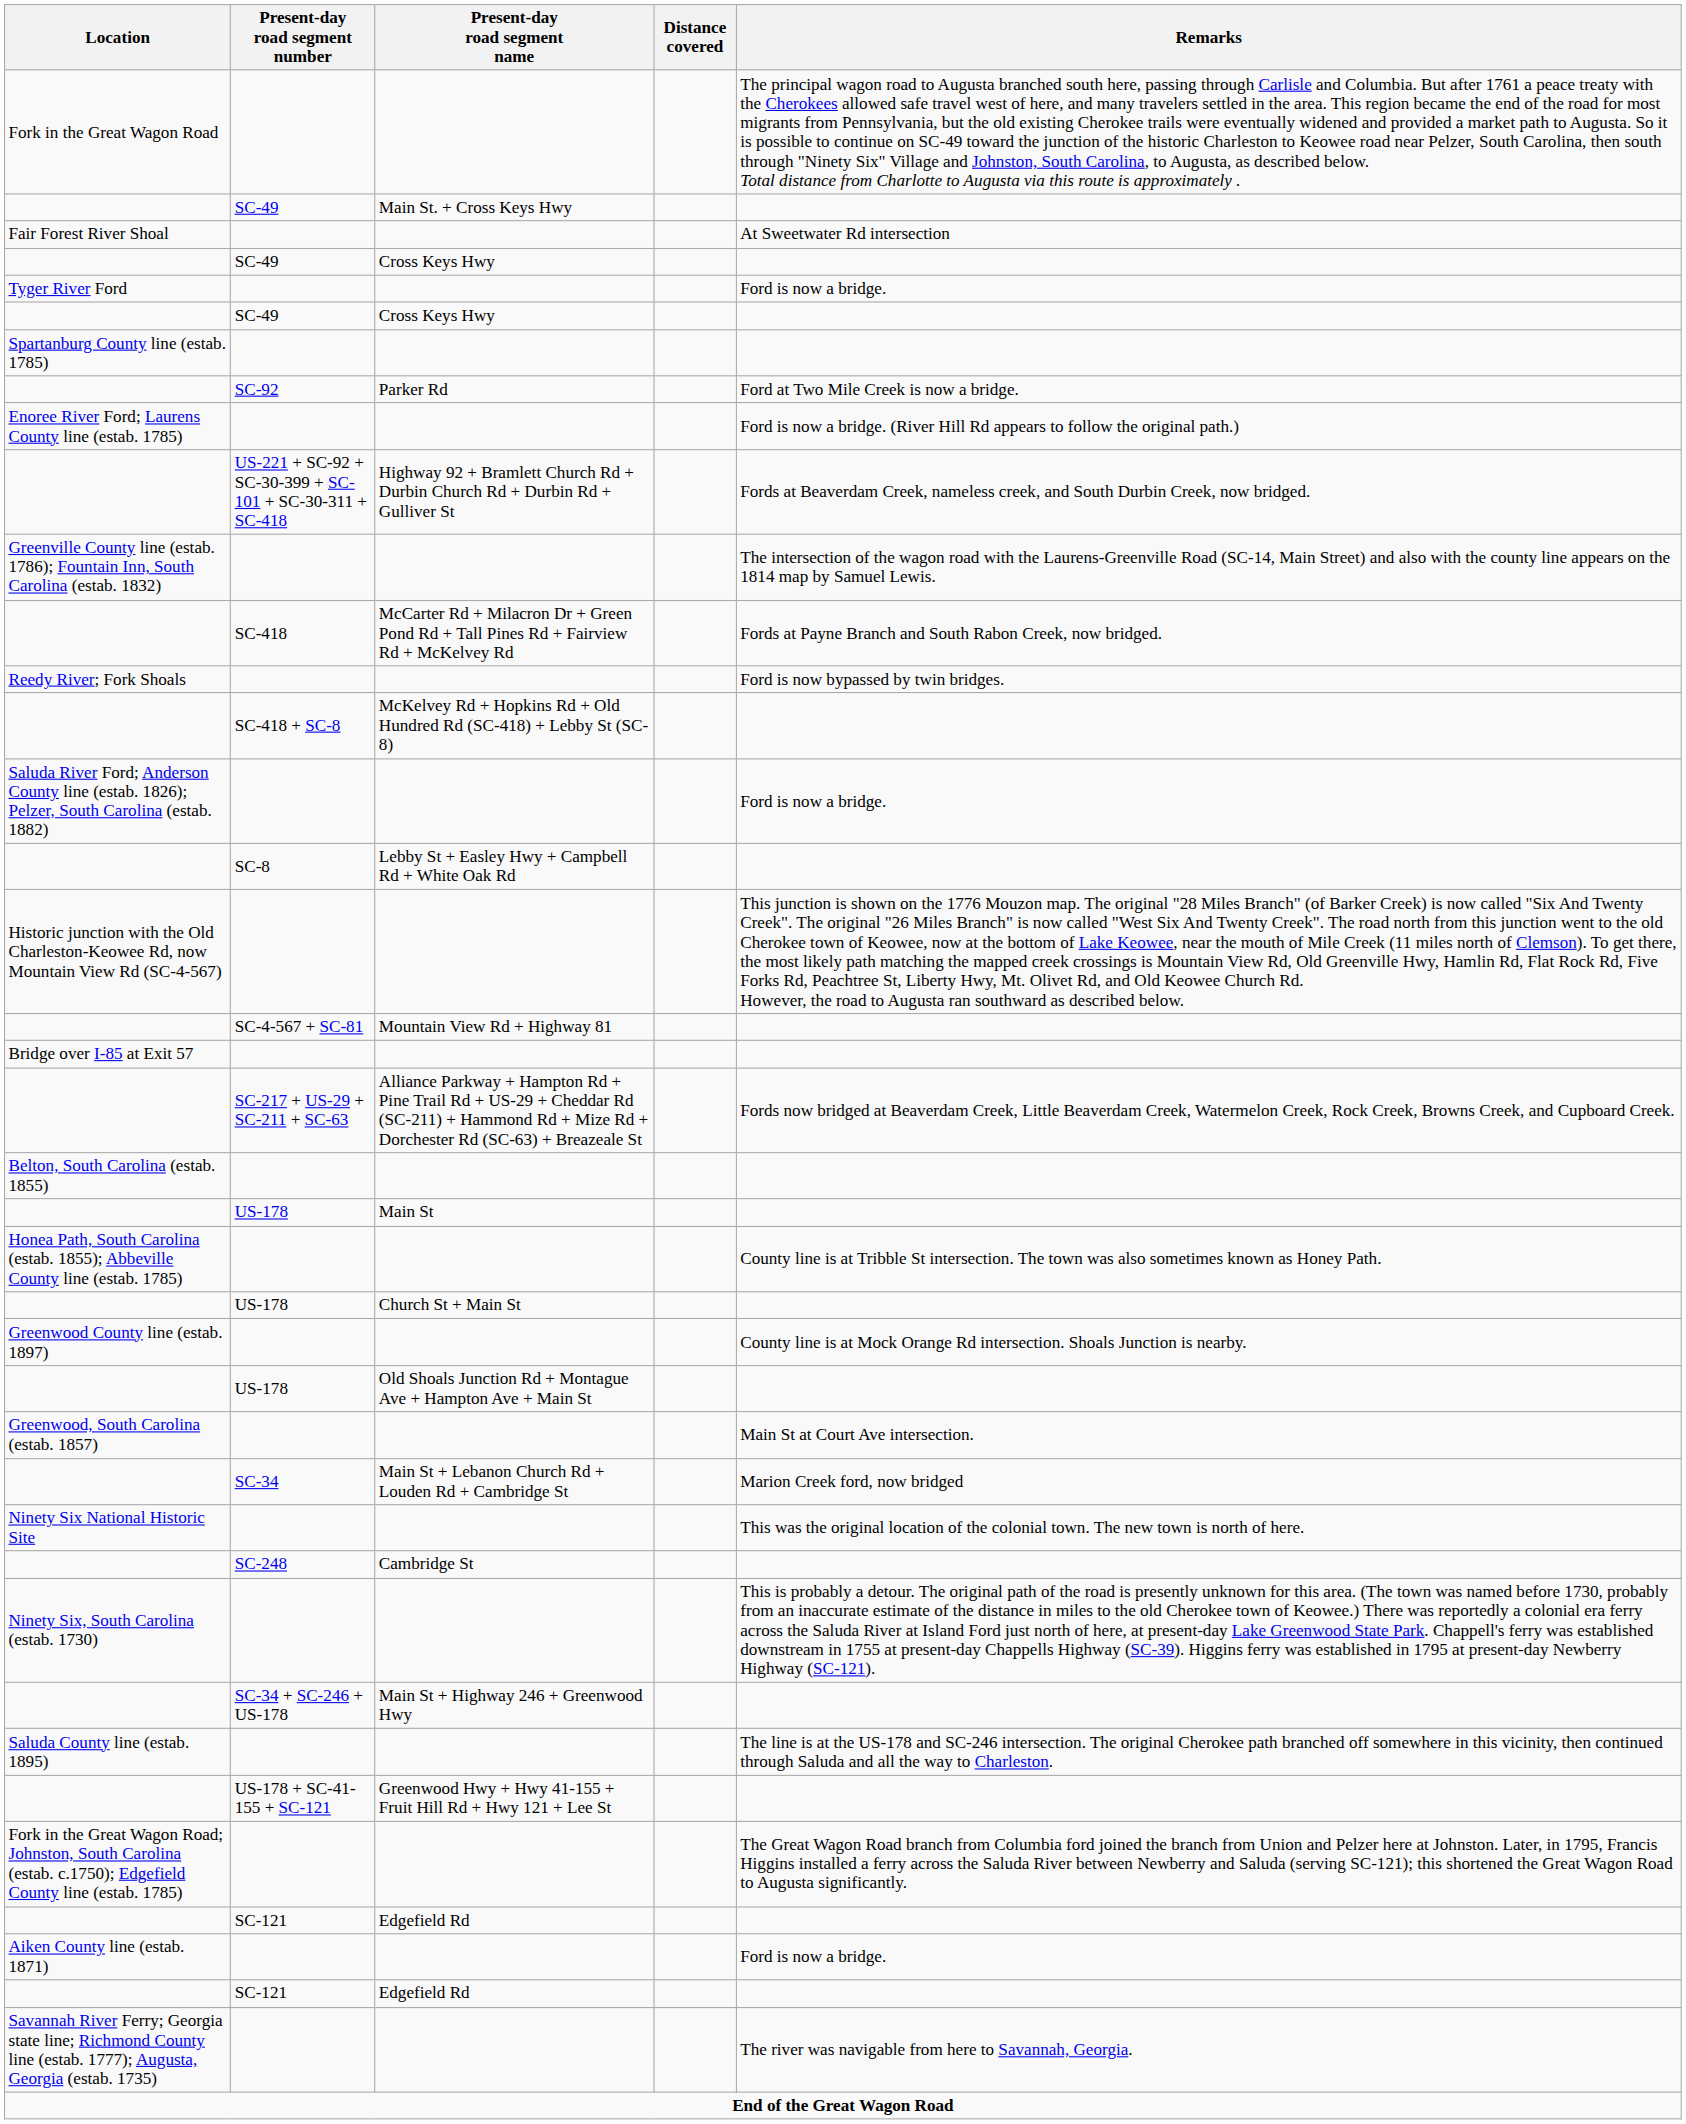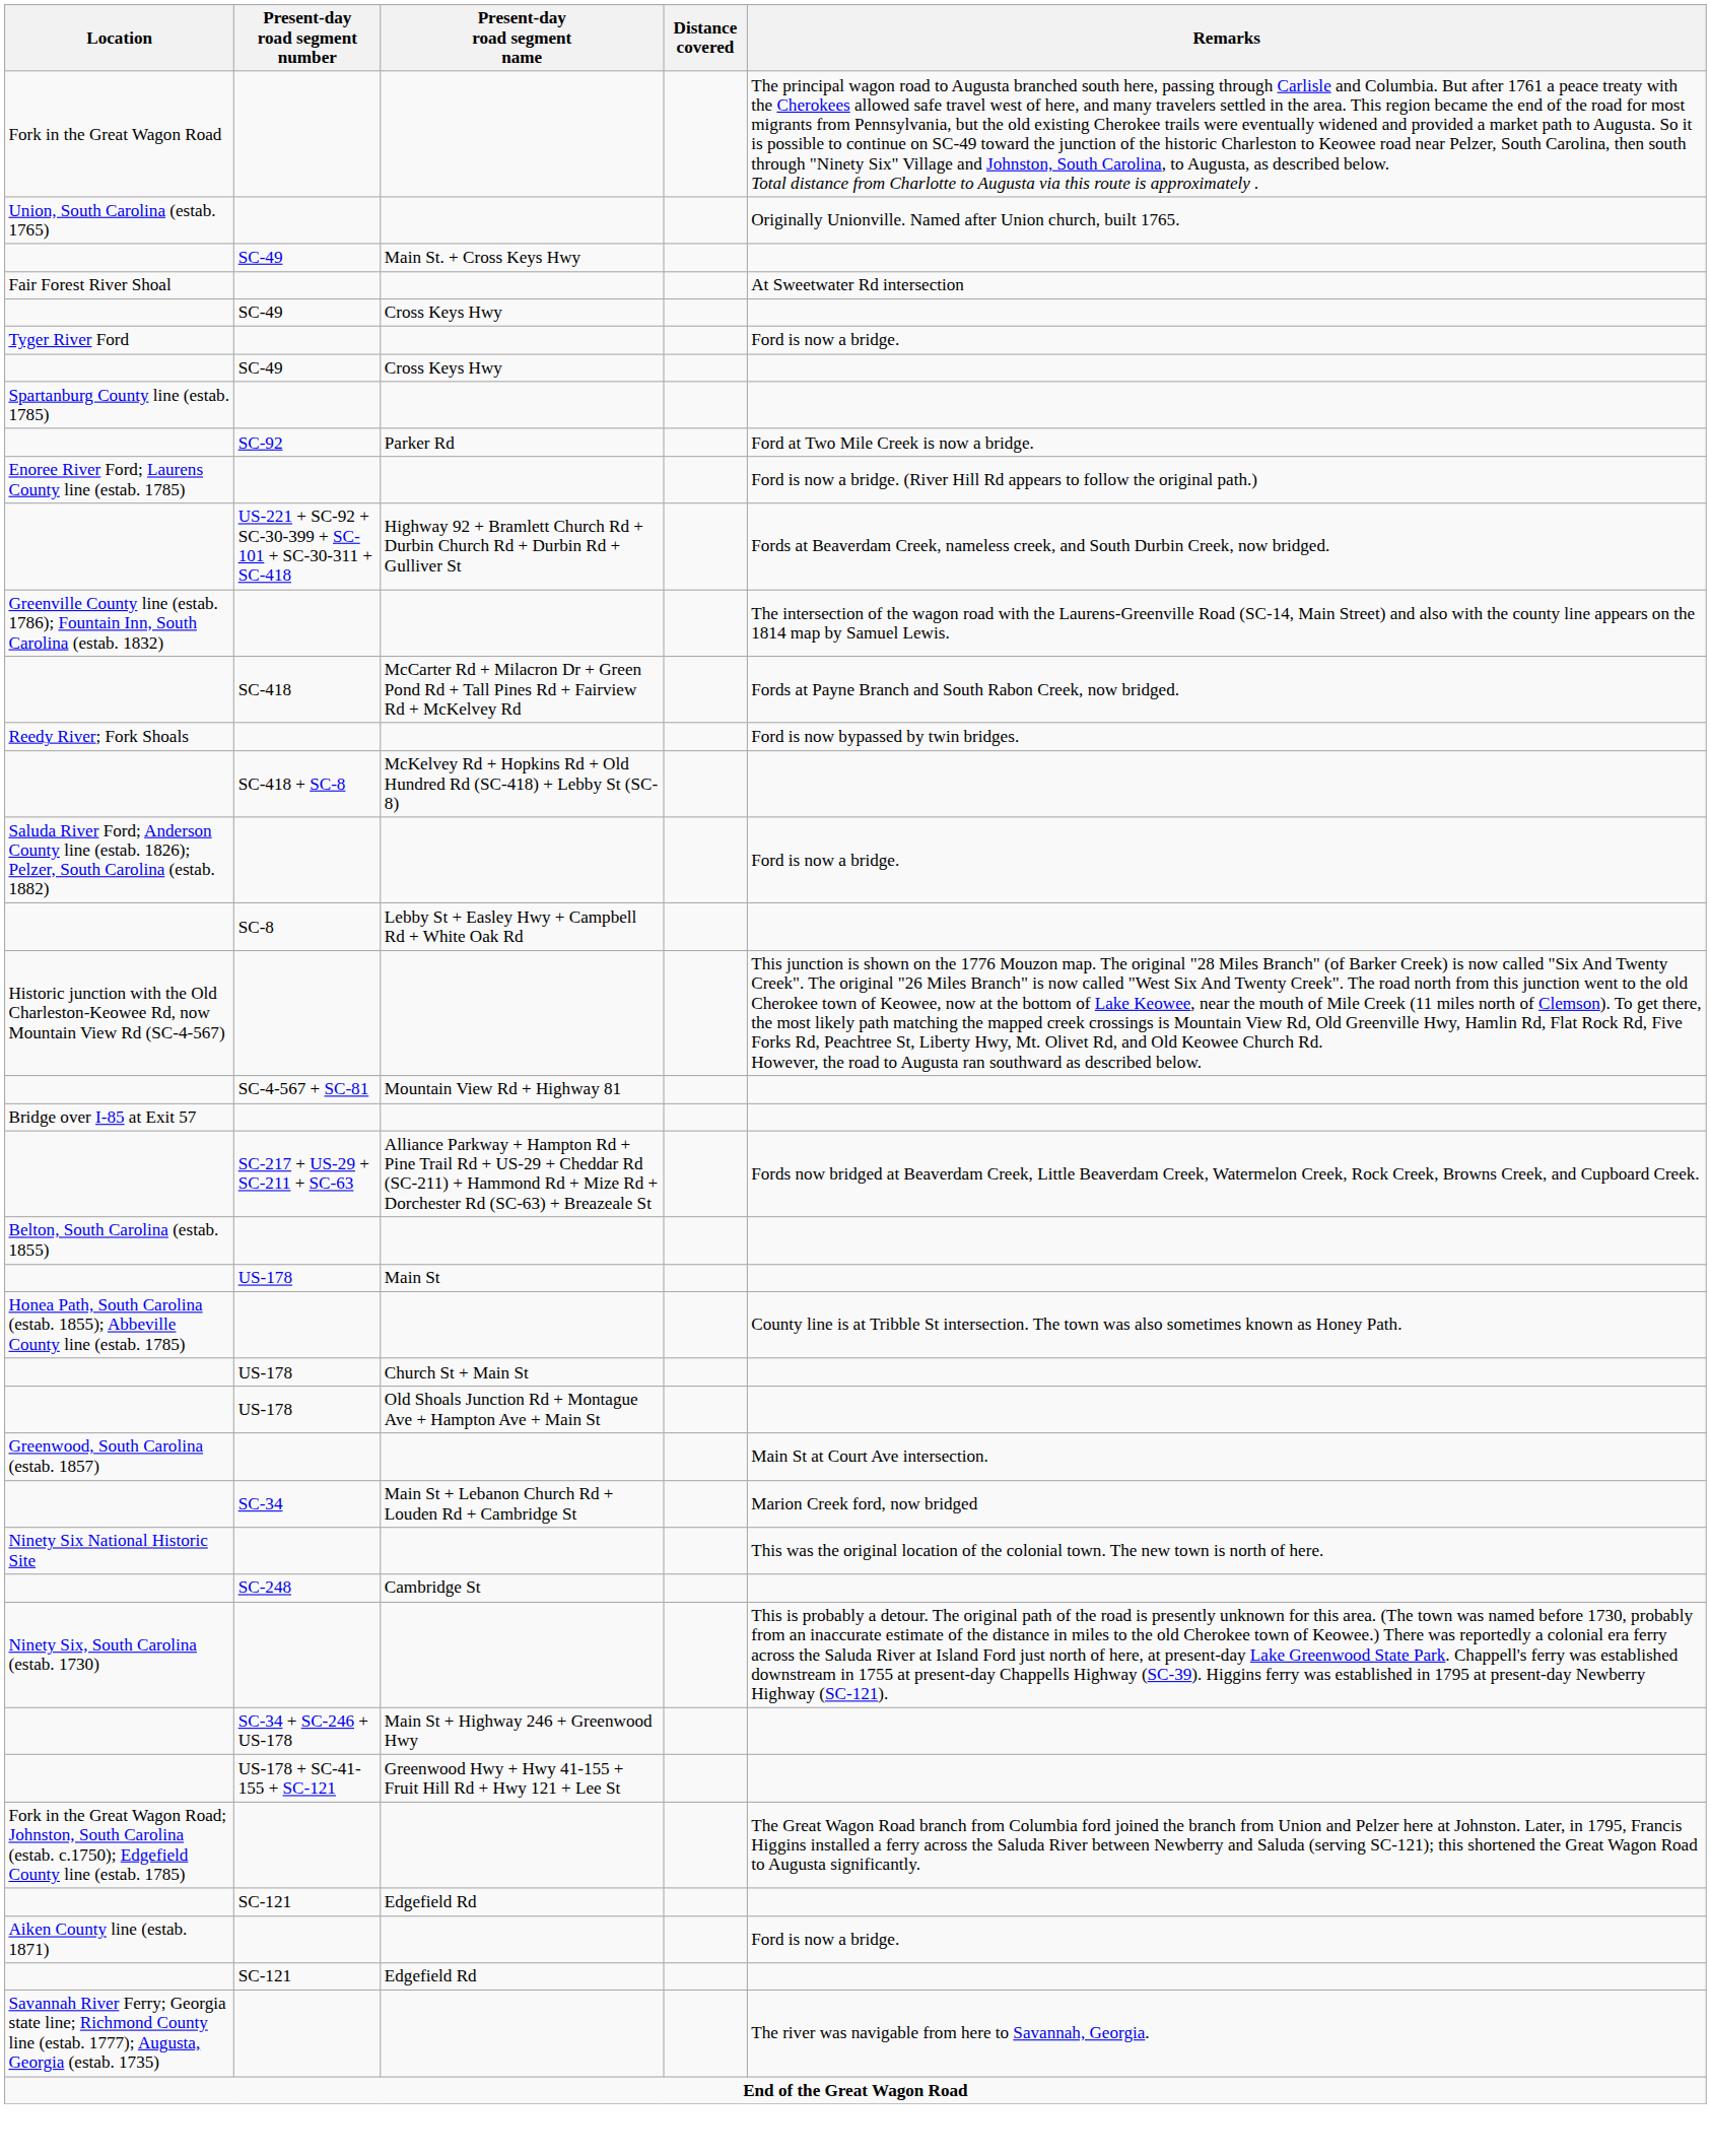 <table class="wikitable">
 <tr>
 <th>Location</th>
 <th>Present-day <br> road segment <br> number</th>
 <th>Present-day <br> road segment <br> name</th>
 <th>Distance covered</th>
 <th>Remarks</th>
 </tr>
 <tr>
 <td>Fork in the Great Wagon Road</td>
 <td></td>
 <td></td>
 <td></td>
 <td>The principal wagon road to Augusta branched south here, passing through <a href='#'>Carlisle</a> and Columbia. But after 1761 a peace treaty with the <a href='#'>Cherokees</a> allowed safe travel west of here, and many travelers settled in the area. This region became the end of the road for most migrants from Pennsylvania, but the old existing Cherokee trails were eventually widened and provided a market path to Augusta. So it is possible to continue on SC-49 toward the junction of the historic Charleston to Keowee road near Pelzer, South Carolina, then south through "Ninety Six" Village and <a href='#'>Johnston, South Carolina</a>, to Augusta, as described below.<br><em>Total distance from Charlotte to Augusta via this route is approximately .</em></td>
+</tr>
+<tr>
+<td><a href='#'>Union, South Carolina</a> (estab. 1765)</td>
+<td></td>
+<td></td>
+<td></td>
+<td>Originally Unionville.  Named after Union church, built 1765.</td>
 </tr>
 <tr>
 <td></td>
 <td><a href='#'>SC-49</a></td>
 <td>Main St. + Cross Keys Hwy</td>
 <td align=center></td>
 <td></td>
 </tr>
 <tr>
 <td>Fair Forest River Shoal</td>
 <td></td>
 <td></td>
 <td></td>
 <td>At Sweetwater Rd intersection</td>
 </tr>
 <tr>
 <td></td>
 <td>SC-49</td>
 <td>Cross Keys Hwy</td>
 <td align=center></td>
 <td></td>
 </tr>
 <tr>
 <td><a href='#'>Tyger River</a> Ford</td>
 <td></td>
 <td></td>
 <td></td>
 <td>Ford is now a bridge.</td>
 </tr>
 <tr>
 <td></td>
 <td>SC-49</td>
 <td>Cross Keys Hwy</td>
 <td align=center></td>
 <td></td>
 </tr>
 <tr>
 <td><a href='#'>Spartanburg County</a> line (estab. 1785)</td>
 <td></td>
 <td></td>
 <td></td>
 <td></td>
 </tr>
 <tr>
 <td></td>
 <td><a href='#'>SC-92</a></td>
 <td>Parker Rd</td>
 <td align=center></td>
 <td>Ford at Two Mile Creek is now a bridge.</td>
 </tr>
 <tr>
 <td><a href='#'>Enoree River</a> Ford; <a href='#'>Laurens County</a> line (estab. 1785)</td>
 <td></td>
 <td></td>
 <td></td>
 <td>Ford is now a bridge.  (River Hill Rd appears to follow the original path.)</td>
 </tr>
 <tr>
 <td></td>
 <td><a href='#'>US-221</a> + SC-92 + SC-30-399 + <a href='#'>SC-101</a> + SC-30-311 + <a href='#'>SC-418</a></td>
 <td>Highway 92 +  Bramlett Church Rd + Durbin Church Rd + Durbin Rd + Gulliver St</td>
 <td align=center></td>
 <td>Fords at Beaverdam Creek, nameless creek, and South Durbin Creek, now bridged.</td>
 </tr>
 <tr>
 <td><a href='#'>Greenville County</a> line (estab. 1786); <a href='#'>Fountain Inn, South Carolina</a> (estab. 1832)</td>
 <td></td>
 <td></td>
 <td></td>
 <td>The intersection of the wagon road with the Laurens-Greenville Road (SC-14, Main Street) and also with the county line appears on the 1814 map by Samuel Lewis.</td>
 </tr>
 <tr>
 <td></td>
 <td>SC-418</td>
 <td>McCarter Rd + Milacron Dr + Green Pond Rd + Tall Pines Rd + Fairview Rd + McKelvey Rd</td>
 <td align=center></td>
 <td>Fords at Payne Branch and South Rabon Creek, now bridged.</td>
 </tr>
 <tr>
 <td><a href='#'>Reedy River</a>; Fork Shoals</td>
 <td></td>
 <td></td>
 <td></td>
 <td>Ford is now bypassed by twin bridges.</td>
 </tr>
 <tr>
 <td></td>
 <td>SC-418 + <a href='#'>SC-8</a></td>
 <td>McKelvey Rd + Hopkins Rd + Old Hundred Rd (SC-418) + Lebby St (SC-8)</td>
 <td align=center></td>
 <td></td>
 </tr>
 <tr>
 <td><a href='#'>Saluda River</a> Ford; <a href='#'>Anderson County</a> line (estab. 1826); <a href='#'>Pelzer, South Carolina</a> (estab. 1882)</td>
 <td></td>
 <td></td>
 <td></td>
 <td>Ford is now a bridge.</td>
 </tr>
 <tr>
 <td></td>
 <td>SC-8</td>
 <td>Lebby St + Easley Hwy + Campbell Rd + White Oak Rd</td>
 <td align=center></td>
 <td></td>
 </tr>
 <tr>
 <td>Historic junction with the Old Charleston-Keowee Rd, now Mountain View Rd (SC-4-567)</td>
 <td></td>
 <td></td>
 <td></td>
 <td>This junction is shown on the 1776 Mouzon map. The original "28 Miles Branch" (of Barker Creek) is now called "Six And Twenty Creek".  The original "26 Miles Branch" is now called "West Six And Twenty Creek". The road north from this junction went to the old Cherokee town of Keowee, now at the bottom of <a href='#'>Lake Keowee</a>, near the mouth of Mile Creek (11 miles north of <a href='#'>Clemson</a>). To get there, the most likely path matching the mapped creek crossings is Mountain View Rd, Old Greenville Hwy, Hamlin Rd, Flat Rock Rd, Five Forks Rd, Peachtree St, Liberty Hwy, Mt. Olivet Rd, and Old Keowee Church Rd.<br>However, the road to Augusta ran southward as described below.</td>
 </tr>
 <tr>
 <td></td>
 <td>SC-4-567 + <a href='#'>SC-81</a></td>
 <td>Mountain View Rd + Highway 81</td>
 <td align=center></td>
 <td></td>
 </tr>
 <tr>
 <td>Bridge over <a href='#'>I-85</a> at Exit 57</td>
 <td></td>
 <td></td>
 <td></td>
 <td></td>
 </tr>
 <tr>
 <td></td>
 <td><a href='#'>SC-217</a> + <a href='#'>US-29</a> + <a href='#'>SC-211</a> + <a href='#'>SC-63</a></td>
 <td>Alliance Parkway + Hampton Rd + Pine Trail Rd + US-29 + Cheddar Rd (SC-211) + Hammond Rd + Mize Rd + Dorchester Rd (SC-63) + Breazeale St</td>
 <td align=center></td>
 <td>Fords now bridged at Beaverdam Creek, Little Beaverdam Creek, Watermelon Creek, Rock Creek, Browns Creek, and Cupboard Creek.</td>
 </tr>
 <tr>
 <td><a href='#'>Belton, South Carolina</a> (estab. 1855)</td>
 <td></td>
 <td></td>
 <td></td>
 <td></td>
 </tr>
 <tr>
 <td></td>
 <td><a href='#'>US-178</a></td>
 <td>Main St</td>
 <td align=center></td>
 <td></td>
 </tr>
 <tr>
 <td><a href='#'>Honea Path, South Carolina</a> (estab. 1855); <a href='#'>Abbeville County</a> line (estab. 1785)</td>
 <td></td>
 <td></td>
 <td></td>
 <td>County line is at Tribble St intersection. The town was also sometimes known as Honey Path.</td>
 </tr>
 <tr>
 <td></td>
 <td>US-178</td>
 <td>Church St + Main St</td>
 <td align=center></td>
 <td></td>
 </tr>
 <tr>
-<td><a href='#'>Greenwood County</a> line (estab. 1897)</td>
-<td></td>
-<td></td>
-<td></td>
-<td>County line is at Mock Orange Rd intersection. Shoals Junction is nearby.</td>
-</tr>
-<tr>
 <td></td>
 <td>US-178</td>
 <td>Old Shoals Junction Rd + Montague Ave + Hampton Ave + Main St</td>
 <td align=center></td>
 <td></td>
 </tr>
 <tr>
 <td><a href='#'>Greenwood, South Carolina</a> (estab. 1857)</td>
 <td></td>
 <td></td>
 <td></td>
 <td>Main St at Court Ave intersection.</td>
 </tr>
 <tr>
 <td></td>
 <td><a href='#'>SC-34</a></td>
 <td>Main St + Lebanon Church Rd + Louden Rd + Cambridge St</td>
 <td align=center></td>
 <td>Marion Creek ford, now bridged</td>
 </tr>
 <tr>
 <td><a href='#'>Ninety Six National Historic Site</a></td>
 <td></td>
 <td></td>
 <td></td>
 <td>This was the original location of the colonial town.  The new town is  north of here.</td>
 </tr>
 <tr>
 <td></td>
 <td><a href='#'>SC-248</a></td>
 <td>Cambridge St</td>
 <td align=center></td>
 <td></td>
 </tr>
 <tr>
 <td><a href='#'>Ninety Six, South Carolina</a> (estab. 1730)</td>
 <td></td>
 <td></td>
 <td></td>
 <td>This is probably a detour. The original path of the road is presently unknown for this area. (The town was named before 1730, probably from an inaccurate estimate of the distance in miles to the old Cherokee town of Keowee.) There was reportedly a colonial era ferry across the Saluda River at Island Ford just north of here, at present-day <a href='#'>Lake Greenwood State Park</a>. Chappell's ferry was established downstream in 1755 at present-day Chappells Highway (<a href='#'>SC-39</a>). Higgins ferry was established in 1795 at present-day Newberry Highway (<a href='#'>SC-121</a>).</td>
 </tr>
 <tr>
 <td></td>
 <td><a href='#'>SC-34</a> + <a href='#'>SC-246</a> + US-178</td>
 <td>Main St + Highway 246 + Greenwood Hwy</td>
 <td align=center></td>
 <td></td>
 </tr>
 <tr>
-<td><a href='#'>Saluda County</a> line (estab. 1895)</td>
-<td></td>
-<td></td>
-<td></td>
-<td>The line is at the US-178 and SC-246 intersection. The original Cherokee path branched off somewhere in this vicinity, then continued through Saluda and all the way to <a href='#'>Charleston</a>.</td>
-</tr>
-<tr>
 <td></td>
 <td>US-178 + SC-41-155 + <a href='#'>SC-121</a></td>
 <td>Greenwood Hwy + Hwy 41-155 + Fruit Hill Rd + Hwy 121 + Lee St</td>
 <td align=center></td>
 <td></td>
 </tr>
 <tr>
 <td>Fork in the Great Wagon Road; <a href='#'>Johnston, South Carolina</a> (estab. c.1750); <a href='#'>Edgefield County</a> line (estab. 1785)</td>
 <td></td>
 <td></td>
 <td></td>
 <td>The Great Wagon Road branch from Columbia ford joined the branch from Union and Pelzer here at Johnston. Later, in 1795, Francis Higgins installed a ferry across the Saluda River between Newberry and Saluda (serving SC-121); this shortened the Great Wagon Road to Augusta significantly.</td>
 </tr>
 <tr>
 <td></td>
 <td>SC-121</td>
 <td>Edgefield Rd</td>
 <td align=center></td>
 <td></td>
 </tr>
 <tr>
 <td><a href='#'>Aiken County</a> line (estab. 1871)</td>
 <td></td>
 <td></td>
 <td></td>
 <td>Ford is now a bridge.</td>
 </tr>
 <tr>
 <td></td>
 <td>SC-121</td>
 <td>Edgefield Rd</td>
 <td align=center></td>
 <td></td>
 </tr>
 <tr>
 <td><a href='#'>Savannah River</a> Ferry; Georgia state line; <a href='#'>Richmond County</a> line (estab. 1777); <a href='#'>Augusta, Georgia</a> (estab. 1735)</td>
 <td></td>
 <td></td>
 <td></td>
 <td>The river was navigable from here to <a href='#'>Savannah, Georgia</a>.</td>
 </tr>
 <tr>
 <td colspan=5 style="text-align:center;"><strong>End of the Great Wagon Road</strong></td>
 </tr>
 </table>
